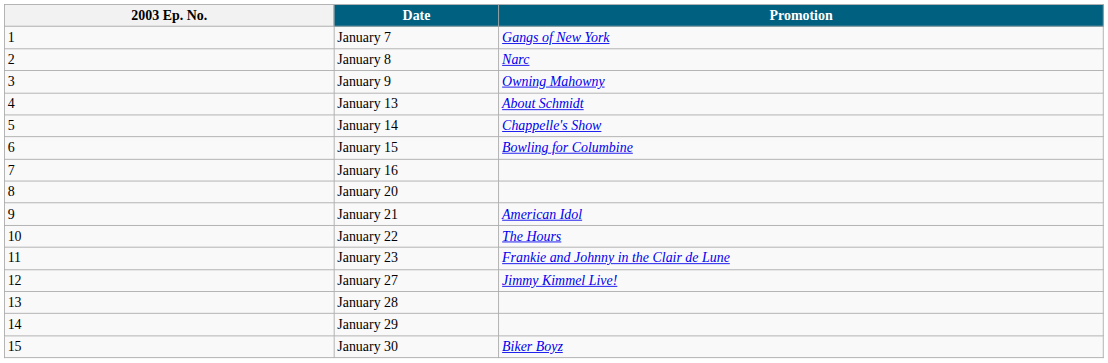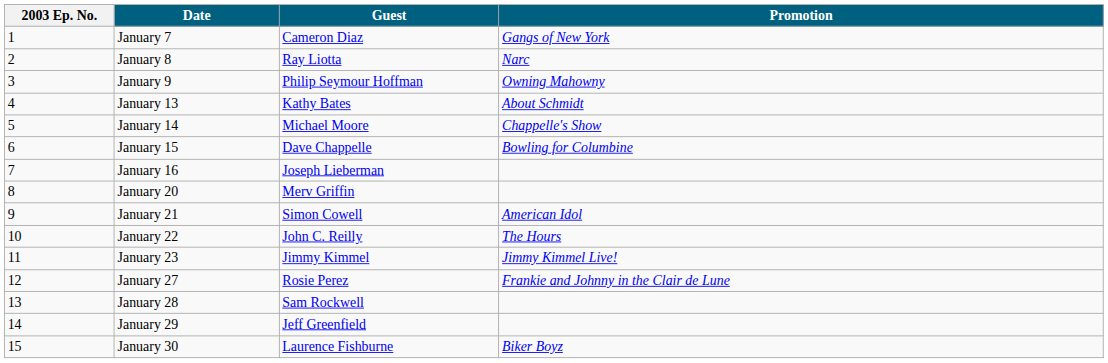 <table class="wikitable" width="100%">
 <tr bgcolor="#CCCCCC">
 <th>2003 Ep. No.</th>
 <th width="15%" style="background:#006080; color:#FFFFFF">Date</th>
+<th width="20%" style="background:#006080; color:#FFFFFF">Guest</th>
 <th width="55%" style="background:#006080; color:#FFFFFF">Promotion</th>
 </tr>
 <tr>
 <td>1</td>
 <td>January 7</td>
+<td><a href='#'>Cameron Diaz</a></td>
 <td><em><a href='#'>Gangs of New York</a></em></td>
 </tr>
 <tr>
 <td>2</td>
 <td>January 8</td>
+<td><a href='#'>Ray Liotta</a></td>
 <td><em><a href='#'>Narc</a></em></td>
 </tr>
 <tr>
 <td>3</td>
 <td>January 9</td>
+<td><a href='#'>Philip Seymour Hoffman</a></td>
 <td><em><a href='#'>Owning Mahowny</a></em></td>
 </tr>
 <tr>
 <td>4</td>
 <td>January 13</td>
+<td><a href='#'>Kathy Bates</a></td>
 <td><em><a href='#'>About Schmidt</a></em></td>
 </tr>
 <tr>
 <td>5</td>
 <td>January 14</td>
+<td><a href='#'>Michael Moore</a></td>
 <td><em><a href='#'>Chappelle's Show</a></em></td>
 </tr>
 <tr>
 <td>6</td>
 <td>January 15</td>
+<td><a href='#'>Dave Chappelle</a></td>
 <td><em><a href='#'>Bowling for Columbine</a></em></td>
 </tr>
 <tr>
 <td>7</td>
 <td>January 16</td>
+<td><a href='#'>Joseph Lieberman</a></td>
 <td></td>
 </tr>
 <tr>
 <td>8</td>
 <td>January 20</td>
+<td><a href='#'>Merv Griffin</a></td>
 <td></td>
 </tr>
 <tr>
 <td>9</td>
 <td>January 21</td>
+<td><a href='#'>Simon Cowell</a></td>
 <td><em><a href='#'>American Idol</a></em></td>
 </tr>
 <tr>
 <td>10</td>
 <td>January 22</td>
+<td><a href='#'>John C. Reilly</a></td>
 <td><em><a href='#'>The Hours</a></em></td>
 </tr>
 <tr>
 <td>11</td>
 <td>January 23</td>
-<td><em><a href='#'>Frankie and Johnny in the Clair de Lune</a></em></td>
+<td><a href='#'>Jimmy Kimmel</a></td>
+<td><em><a href='#'>Jimmy Kimmel Live!</a></em></td>
 </tr>
 <tr>
 <td>12</td>
 <td>January 27</td>
-<td><em><a href='#'>Jimmy Kimmel Live!</a></em></td>
+<td><a href='#'>Rosie Perez</a></td>
+<td><em><a href='#'>Frankie and Johnny in the Clair de Lune</a></em></td>
 </tr>
 <tr>
 <td>13</td>
 <td>January 28</td>
+<td><a href='#'>Sam Rockwell</a></td>
 <td></td>
 </tr>
 <tr>
 <td>14</td>
 <td>January 29</td>
+<td><a href='#'>Jeff Greenfield</a></td>
 <td></td>
 </tr>
 <tr>
 <td>15</td>
 <td>January 30</td>
+<td><a href='#'>Laurence Fishburne</a></td>
 <td><em><a href='#'>Biker Boyz</a></em></td>
 </tr>
 </table>
